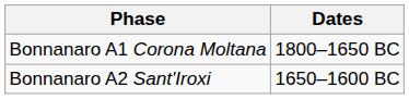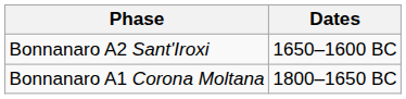 <table class="wikitable">
 <tr>
 <th scope="col">Phase</th>
 <th scope="col">Dates</th>
 </tr>
 <tr>
+<td>Bonnanaro A2 <em>Sant'Iroxi</em></td>
+<td>1650–1600 BC</td>
+</tr>
+<tr>
 <td>Bonnanaro A1 <em>Corona Moltana</em></td>
 <td>1800–1650 BC</td>
 </tr>
-<tr>
-<td>Bonnanaro A2 <em>Sant'Iroxi</em></td>
-<td>1650–1600 BC</td>
-</tr>
 </table>
